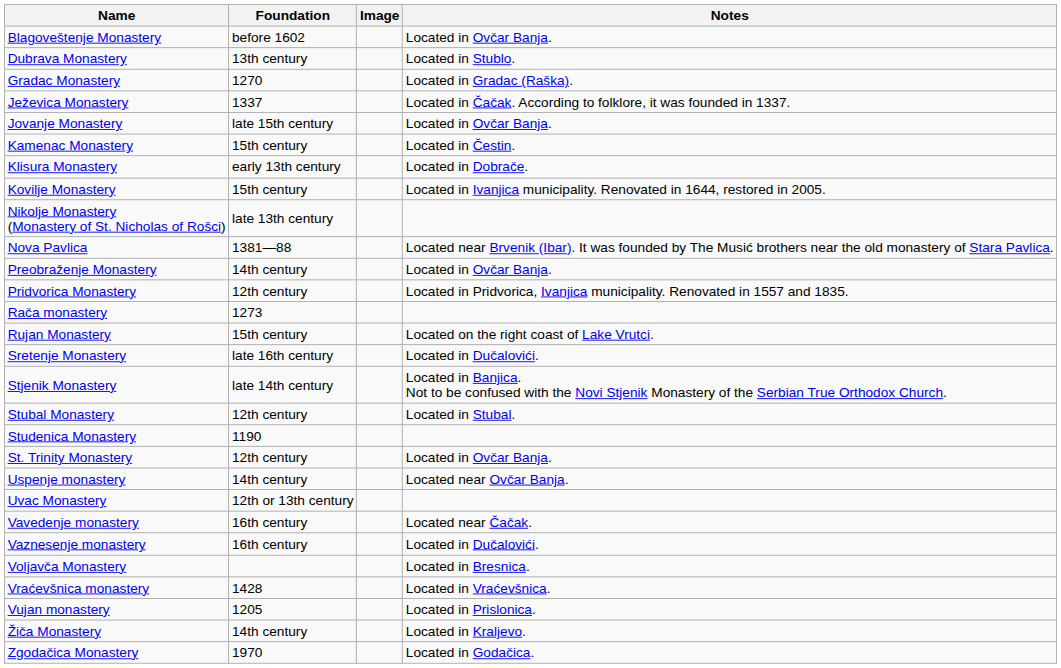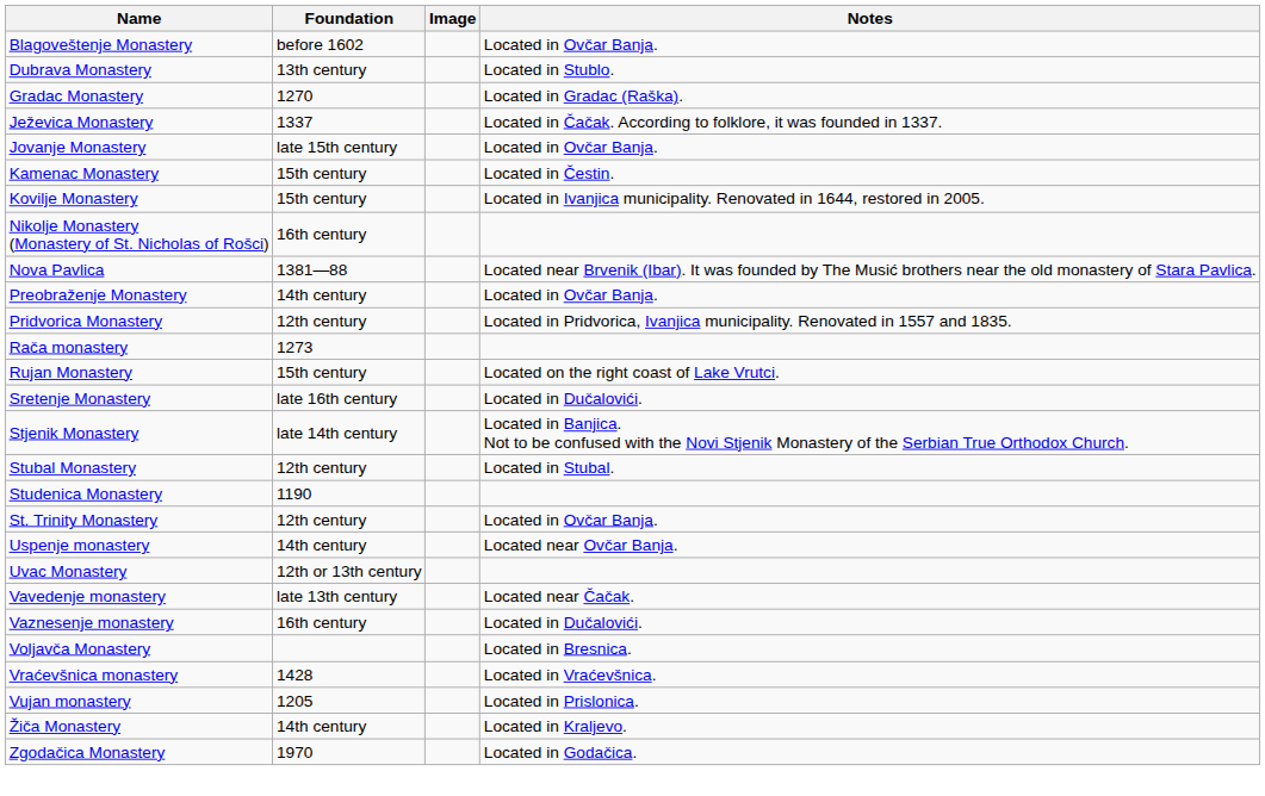 <table class="wikitable" style="font-size:95%;">
 <tr>
 <th>Name</th>
 <th>Foundation</th>
 <th>Image</th>
 <th>Notes</th>
 </tr>
 <tr>
 <td><a href='#'>Blagoveštenje Monastery</a><br></td>
 <td>before 1602</td>
 <td></td>
 <td>Located in <a href='#'>Ovčar Banja</a>.</td>
 </tr>
 <tr>
 <td><a href='#'>Dubrava Monastery</a></td>
 <td>13th century</td>
 <td></td>
 <td>Located in <a href='#'>Stublo</a>.</td>
 </tr>
 <tr>
 <td><a href='#'>Gradac Monastery</a><br></td>
 <td>1270</td>
 <td></td>
 <td>Located in <a href='#'>Gradac (Raška)</a>.</td>
 </tr>
 <tr>
 <td><a href='#'>Ježevica Monastery</a><br></td>
 <td>1337</td>
 <td></td>
 <td>Located in <a href='#'>Čačak</a>. According to folklore, it was founded in 1337.</td>
 </tr>
 <tr>
 <td><a href='#'>Jovanje Monastery</a><br></td>
 <td>late 15th century</td>
 <td></td>
 <td>Located in <a href='#'>Ovčar Banja</a>.</td>
 </tr>
 <tr>
 <td><a href='#'>Kamenac Monastery</a></td>
 <td>15th century</td>
 <td></td>
 <td>Located in <a href='#'>Čestin</a>.</td>
 </tr>
 <tr>
-<td><a href='#'>Klisura Monastery</a><br></td>
-<td>early 13th century</td>
-<td></td>
-<td>Located in <a href='#'>Dobrače</a>.</td>
-</tr>
-<tr>
 <td><a href='#'>Kovilje Monastery</a><br></td>
 <td>15th century</td>
 <td></td>
 <td>Located in <a href='#'>Ivanjica</a> municipality. Renovated in 1644, restored in 2005.</td>
 </tr>
 <tr>
 <td><a href='#'>Nikolje Monastery</a><br>(<a href='#'>Monastery of St. Nicholas of Rošci</a>)</td>
-<td>late 13th century</td>
+<td>16th century</td>
 <td></td>
 <td></td>
 </tr>
 <tr>
 <td><a href='#'>Nova Pavlica</a><br></td>
 <td>1381—88</td>
 <td></td>
 <td>Located near <a href='#'>Brvenik (Ibar)</a>. It was founded by The Musić brothers near the old monastery of <a href='#'>Stara Pavlica</a>.</td>
 </tr>
 <tr>
 <td><a href='#'>Preobraženje Monastery</a></td>
 <td>14th century</td>
 <td></td>
 <td>Located in <a href='#'>Ovčar Banja</a>.</td>
 </tr>
 <tr>
 <td><a href='#'>Pridvorica Monastery</a><br></td>
 <td>12th century</td>
 <td></td>
 <td>Located in Pridvorica, <a href='#'>Ivanjica</a> municipality. Renovated in 1557 and 1835.</td>
 </tr>
 <tr>
 <td><a href='#'>Rača monastery</a><br></td>
 <td>1273</td>
 <td></td>
 <td></td>
 </tr>
 <tr>
 <td><a href='#'>Rujan Monastery</a></td>
 <td>15th century</td>
 <td></td>
 <td>Located on the right coast of <a href='#'>Lake Vrutci</a>.</td>
 </tr>
 <tr>
 <td><a href='#'>Sretenje Monastery</a><br></td>
 <td>late 16th century</td>
 <td></td>
 <td>Located in <a href='#'>Dučalovići</a>.</td>
 </tr>
 <tr>
 <td><a href='#'>Stjenik Monastery</a><br></td>
 <td>late 14th century</td>
 <td></td>
 <td>Located in <a href='#'>Banjica</a>.<br>Not to be confused with the <a href='#'>Novi Stjenik</a> Monastery of the <a href='#'>Serbian True Orthodox Church</a>.</td>
 </tr>
 <tr>
 <td><a href='#'>Stubal Monastery</a></td>
 <td>12th century</td>
 <td></td>
 <td>Located in <a href='#'>Stubal</a>.</td>
 </tr>
 <tr>
 <td><a href='#'>Studenica Monastery</a><br></td>
 <td>1190</td>
 <td></td>
 <td></td>
 </tr>
 <tr>
 <td><a href='#'>St. Trinity Monastery</a></td>
 <td>12th century</td>
 <td></td>
 <td>Located in <a href='#'>Ovčar Banja</a>.</td>
 </tr>
 <tr>
 <td><a href='#'>Uspenje monastery</a><br></td>
 <td>14th century</td>
 <td></td>
 <td>Located near <a href='#'>Ovčar Banja</a>.</td>
 </tr>
 <tr>
 <td><a href='#'>Uvac Monastery</a></td>
 <td>12th or 13th century</td>
 <td></td>
 <td></td>
 </tr>
 <tr>
 <td><a href='#'>Vavedenje monastery</a><br></td>
-<td>16th century</td>
+<td>late 13th century</td>
 <td></td>
 <td>Located near <a href='#'>Čačak</a>.</td>
 </tr>
 <tr>
 <td><a href='#'>Vaznesenje monastery</a><br></td>
 <td>16th century</td>
 <td></td>
 <td>Located in <a href='#'>Dučalovići</a>.</td>
 </tr>
 <tr>
 <td><a href='#'>Voljavča Monastery</a></td>
 <td></td>
 <td></td>
 <td>Located in <a href='#'>Bresnica</a>.</td>
 </tr>
 <tr>
 <td><a href='#'>Vraćevšnica monastery</a><br></td>
 <td>1428</td>
 <td></td>
 <td>Located in <a href='#'>Vraćevšnica</a>.</td>
 </tr>
 <tr>
 <td><a href='#'>Vujan monastery</a><br></td>
 <td>1205</td>
 <td></td>
 <td>Located in <a href='#'>Prislonica</a>.</td>
 </tr>
 <tr>
 <td><a href='#'>Žiča Monastery</a><br></td>
 <td>14th century</td>
 <td></td>
 <td>Located in <a href='#'>Kraljevo</a>.</td>
 </tr>
 <tr>
 <td><a href='#'>Zgodačica Monastery</a></td>
 <td>1970</td>
 <td></td>
 <td>Located in <a href='#'>Godačica</a>.</td>
 </tr>
 </table>
